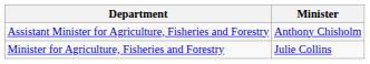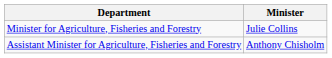 <table class="wikitable">
 <tr>
 <th>Department</th>
 <th>Minister</th>
 </tr>
 <tr>
+<td><a href='#'>Minister for Agriculture, Fisheries and Forestry</a></td>
+<td><a href='#'>Julie Collins</a></td>
+</tr>
+<tr>
 <td><a href='#'>Assistant Minister for Agriculture, Fisheries and Forestry</a></td>
 <td><a href='#'>Anthony Chisholm</a></td>
 </tr>
-<tr>
-<td><a href='#'>Minister for Agriculture, Fisheries and Forestry</a></td>
-<td><a href='#'>Julie Collins</a></td>
-</tr>
 </table>
